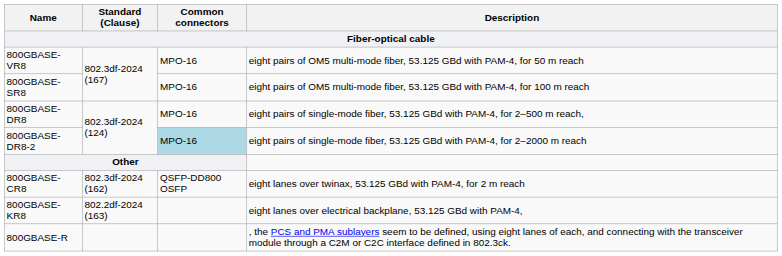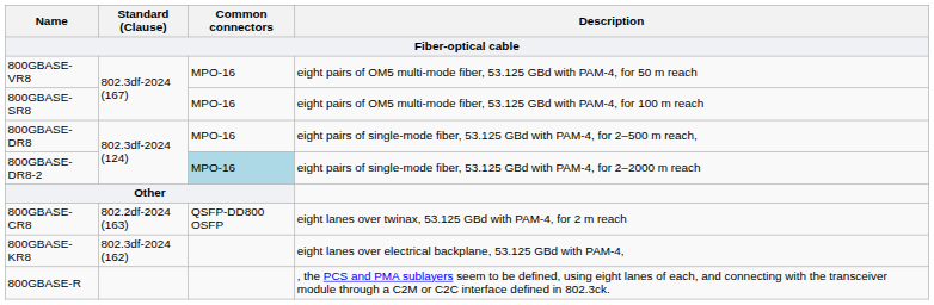 <table class="wikitable">
 <tr>
 <th>Name</th>
 <th>Standard (Clause)</th>
 <th>Common connectors</th>
 <th>Description</th>
 </tr>
 <tr>
 <th colspan=4 style="background-color: #F0F1F4">Fiber-optical cable</th>
 </tr>
 <tr>
 <td>800GBASE-VR8</td>
 <td rowspan="2">802.3df-2024 (167)</td>
 <td>MPO-16</td>
 <td>eight pairs of OM5 multi-mode fiber, 53.125 GBd with PAM-4, for 50 m reach</td>
 </tr>
 <tr>
 <td>800GBASE-SR8</td>
 <td>MPO-16</td>
 <td>eight pairs of OM5 multi-mode fiber, 53.125 GBd with PAM-4, for 100 m reach</td>
 </tr>
 <tr>
 <td>800GBASE-DR8</td>
 <td rowspan="2">802.3df-2024 (124)</td>
 <td>MPO-16</td>
 <td>eight pairs of single-mode fiber, 53.125 GBd with PAM-4, for 2–500 m reach,</td>
 </tr>
 <tr>
 <td>800GBASE-DR8-2</td>
 <td style="background: lightblue;">MPO-16</td>
 <td>eight pairs of single-mode fiber, 53.125 GBd with PAM-4, for 2–2000 m reach</td>
 </tr>
 <tr>
 <th colspan=3 style="background-color: #F0F1F4">Other</th>
 </tr>
 <tr>
 <td>800GBASE-CR8</td>
-<td>802.3df-2024 (162)</td>
+<td>802.2df-2024 (163)</td>
 <td>QSFP-DD800<br>OSFP</td>
 <td>eight lanes over twinax, 53.125 GBd with PAM-4, for 2 m reach</td>
 </tr>
 <tr>
 <td>800GBASE-KR8</td>
-<td>802.2df-2024 (163)</td>
+<td>802.3df-2024 (162)</td>
 <td></td>
 <td>eight lanes over electrical backplane, 53.125 GBd with PAM-4,</td>
 </tr>
 <tr>
 <td>800GBASE-R</td>
 <td></td>
 <td></td>
 <td>, the <a href='#'>PCS and PMA sublayers</a> seem to be defined, using eight lanes of  each, and connecting with the transceiver module through a C2M or C2C interface defined in 802.3ck.</td>
 </tr>
 </table>
